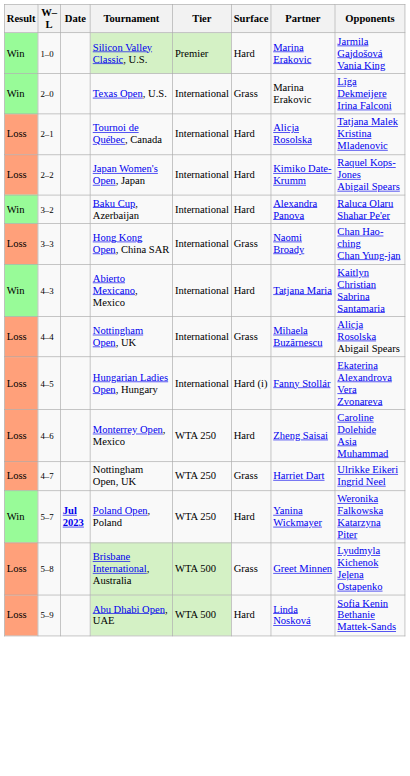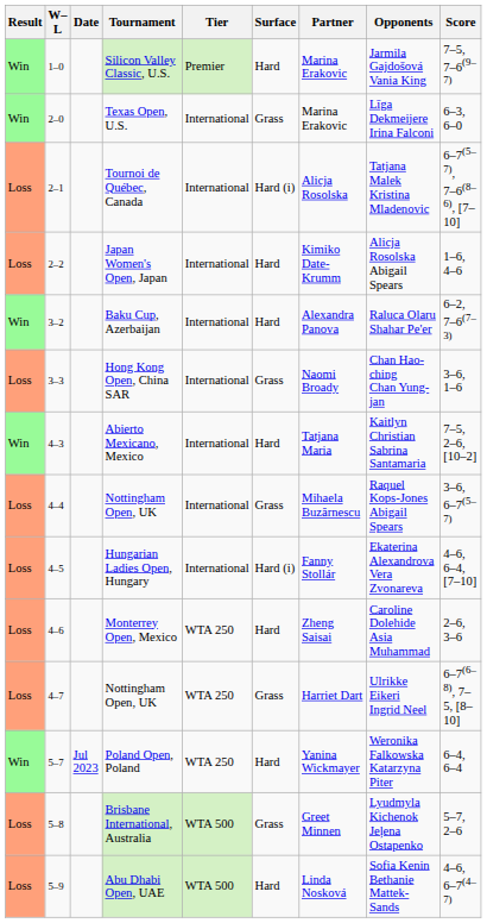 <table class="sortable wikitable">
 <tr>
 <th>Result</th>
 <th class="unsortable">W–L</th>
 <th>Date</th>
 <th>Tournament</th>
 <th>Tier</th>
 <th>Surface</th>
 <th>Partner</th>
 <th>Opponents</th>
+<th class="unsortable">Score</th>
 </tr>
 <tr>
 <td bgcolor=98FB98>Win</td>
 <td><small>1–0</small></td>
 <td><a href='#'></a></td>
 <td bgcolor=#d4f1c5><a href='#'>Silicon Valley Classic</a>,  U.S.</td>
 <td bgcolor=#d4f1c5>Premier</td>
 <td>Hard</td>
 <td> <a href='#'>Marina Erakovic</a></td>
 <td> <a href='#'>Jarmila Gajdošová</a><br> <a href='#'>Vania King</a></td>
+<td>7–5, 7–6<sup>(9–7)</sup></td>
 </tr>
 <tr>
 <td bgcolor=98FB98>Win</td>
 <td><small>2–0</small></td>
 <td><a href='#'></a></td>
 <td><a href='#'>Texas Open</a>, U.S.</td>
 <td>International</td>
 <td>Grass</td>
 <td> Marina Erakovic</td>
 <td> <a href='#'>Līga Dekmeijere</a><br> <a href='#'>Irina Falconi</a></td>
+<td>6–3, 6–0</td>
 </tr>
 <tr>
 <td bgcolor=#ffa07a>Loss</td>
 <td><small>2–1</small></td>
 <td><a href='#'></a></td>
 <td><a href='#'>Tournoi de Québec</a>, Canada</td>
 <td>International</td>
-<td>Hard</td>
+<td>Hard (i)</td>
 <td> <a href='#'>Alicja Rosolska</a></td>
 <td> <a href='#'>Tatjana Malek</a><br> <a href='#'>Kristina Mladenovic</a></td>
+<td>6–7<sup>(5–7)</sup>, <br>7–6<sup>(8–6)</sup>, [7–10]</td>
 </tr>
 <tr>
 <td bgcolor=#ffa07a>Loss</td>
 <td><small>2–2</small></td>
 <td><a href='#'></a></td>
 <td><a href='#'>Japan Women's Open</a>, Japan</td>
 <td>International</td>
 <td>Hard</td>
 <td> <a href='#'>Kimiko Date-Krumm</a></td>
-<td> <a href='#'>Raquel Kops-Jones</a><br> <a href='#'>Abigail Spears</a></td>
+<td> <a href='#'>Alicja Rosolska</a><br> Abigail Spears</td>
+<td>1–6, 4–6</td>
 </tr>
 <tr>
 <td bgcolor=98FB98>Win</td>
 <td><small>3–2</small></td>
 <td><a href='#'></a></td>
 <td><a href='#'>Baku Cup</a>, Azerbaijan</td>
 <td>International</td>
 <td>Hard</td>
 <td> <a href='#'>Alexandra Panova</a></td>
 <td> <a href='#'>Raluca Olaru</a><br> <a href='#'>Shahar Pe'er</a></td>
+<td>6–2, 7–6<sup>(7–3)</sup></td>
 </tr>
 <tr>
 <td bgcolor=#ffa07a>Loss</td>
 <td><small>3–3</small></td>
 <td><a href='#'></a></td>
 <td><a href='#'>Hong Kong Open</a>, China SAR</td>
 <td>International</td>
 <td>Grass</td>
 <td> <a href='#'>Naomi Broady</a></td>
 <td> <a href='#'>Chan Hao-ching</a><br> <a href='#'>Chan Yung-jan</a></td>
+<td>3–6, 1–6</td>
 </tr>
 <tr>
 <td bgcolor=98FB98>Win</td>
 <td><small>4–3</small></td>
 <td><a href='#'></a></td>
 <td><a href='#'>Abierto Mexicano</a>, Mexico</td>
 <td>International</td>
 <td>Hard</td>
 <td> <a href='#'>Tatjana Maria</a></td>
 <td> <a href='#'>Kaitlyn Christian</a><br> <a href='#'>Sabrina Santamaria</a></td>
+<td>7–5, 2–6, [10–2]</td>
 </tr>
 <tr>
 <td bgcolor=#ffa07a>Loss</td>
 <td><small>4–4</small></td>
 <td><a href='#'></a></td>
 <td><a href='#'>Nottingham Open</a>, UK</td>
 <td>International</td>
 <td>Grass</td>
 <td> <a href='#'>Mihaela Buzărnescu</a></td>
-<td> <a href='#'>Alicja Rosolska</a><br> Abigail Spears</td>
+<td> <a href='#'>Raquel Kops-Jones</a><br> <a href='#'>Abigail Spears</a></td>
+<td>3–6, 6–7<sup>(5–7)</sup></td>
 </tr>
 <tr>
 <td bgcolor=#ffa07a>Loss</td>
 <td><small>4–5</small></td>
 <td><a href='#'></a></td>
 <td><a href='#'>Hungarian Ladies Open</a>, Hungary</td>
 <td>International</td>
 <td>Hard (i)</td>
 <td> <a href='#'>Fanny Stollár</a></td>
 <td> <a href='#'>Ekaterina Alexandrova</a><br> <a href='#'>Vera Zvonareva</a></td>
+<td>4–6, 6–4, [7–10]</td>
 </tr>
 <tr>
 <td bgcolor=FFA07A>Loss</td>
 <td><small>4–6</small></td>
 <td><a href='#'></a></td>
 <td><a href='#'>Monterrey Open</a>, Mexico</td>
 <td>WTA 250</td>
 <td>Hard</td>
 <td> <a href='#'>Zheng Saisai</a></td>
 <td> <a href='#'>Caroline Dolehide</a><br> <a href='#'>Asia Muhammad</a></td>
+<td>2–6, 3–6</td>
 </tr>
 <tr>
 <td bgcolor=FFA07A>Loss</td>
 <td><small>4–7</small></td>
 <td><a href='#'></a></td>
 <td>Nottingham Open, UK</td>
 <td>WTA 250</td>
 <td>Grass</td>
 <td> <a href='#'>Harriet Dart</a></td>
 <td> <a href='#'>Ulrikke Eikeri</a> <br>  <a href='#'>Ingrid Neel</a></td>
+<td>6–7<sup>(6–8)</sup>, 7–5, [8–10]</td>
 </tr>
 <tr>
 <td bgcolor=98FB98>Win</td>
 <td><small>5–7</small></td>
-<td><strong><a href='#'>Jul 2023</a></strong></td>
+<td><a href='#'>Jul 2023</a></td>
 <td><a href='#'>Poland Open</a>, Poland</td>
 <td>WTA 250</td>
 <td>Hard</td>
 <td> <a href='#'>Yanina Wickmayer</a></td>
 <td> <a href='#'>Weronika Falkowska</a> <br>  <a href='#'>Katarzyna Piter</a></td>
+<td>6–4, 6–4</td>
 </tr>
 <tr>
 <td style=background:#ffa07a>Loss</td>
 <td><small>5–8</small></td>
 <td><a href='#'></a></td>
 <td bgcolor=#d4f1c5><a href='#'>Brisbane International</a>, Australia</td>
 <td bgcolor=#d4f1c5>WTA 500</td>
 <td>Grass</td>
 <td> <a href='#'>Greet Minnen</a></td>
 <td> <a href='#'>Lyudmyla Kichenok</a> <br>  <a href='#'>Jeļena Ostapenko</a></td>
+<td>5–7, 2–6</td>
 </tr>
 <tr>
 <td bgcolor=FFA07A>Loss</td>
 <td><small>5–9</small></td>
 <td><a href='#'></a></td>
 <td bgcolor=d4f1c5><a href='#'>Abu Dhabi Open</a>, UAE</td>
 <td bgcolor=d4f1c5>WTA 500</td>
 <td>Hard</td>
 <td> <a href='#'>Linda Nosková</a></td>
 <td> <a href='#'>Sofia Kenin</a> <br>  <a href='#'>Bethanie Mattek-Sands</a></td>
+<td>4–6, 6–7<sup>(4–7)</sup></td>
 </tr>
 </table>
